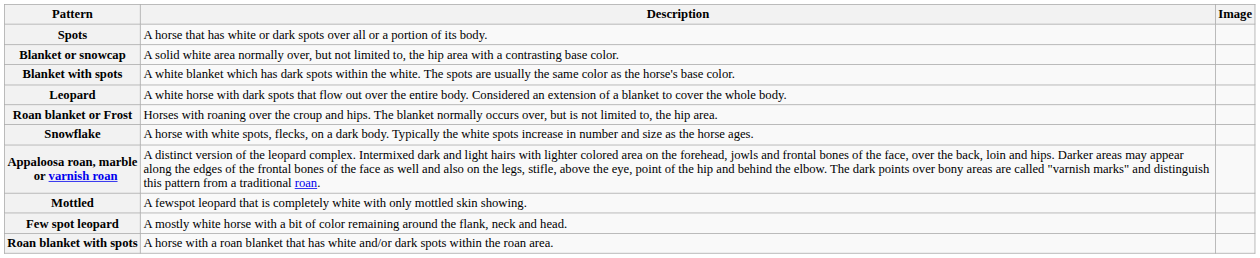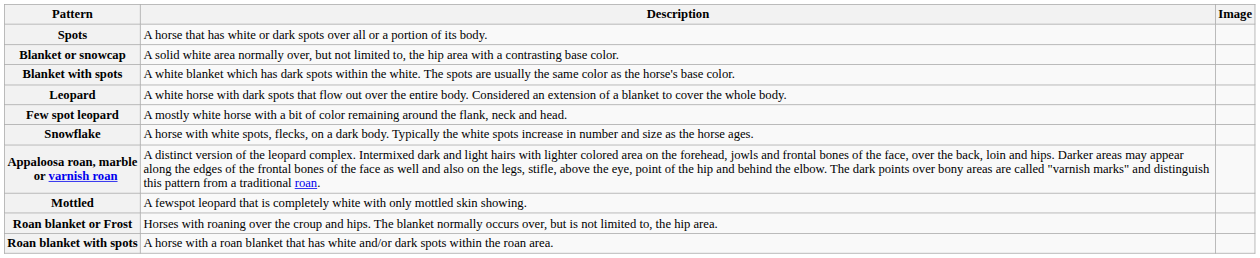 <table class="wikitable plainrowheaders" style="width: 100%; clear: right;">
 <tr>
 <th scope="col">Pattern</th>
 <th scope="col">Description</th>
 <th scope="col">Image</th>
 </tr>
 <tr>
 <th scope="row">Spots</th>
 <td>A horse that has white or dark spots over all or a portion of its body.</td>
 <td></td>
 </tr>
 <tr>
 <th scope="row">Blanket or snowcap</th>
 <td>A solid white area normally over, but not limited to, the hip area with a contrasting base color.</td>
 <td></td>
 </tr>
 <tr>
 <th scope="row">Blanket with spots</th>
 <td>A white blanket which has dark spots within the white. The spots are usually the same color as the horse's base color.</td>
 <td></td>
 </tr>
 <tr>
 <th scope="row">Leopard</th>
 <td>A white horse with dark spots that flow out over the entire body. Considered an extension of a blanket to cover the whole body.</td>
 <td></td>
 </tr>
 <tr>
-<th scope="row">Roan blanket or Frost</th>
-<td>Horses with roaning over the croup and hips. The blanket normally occurs over, but is not limited to, the hip area.</td>
+<th scope="row">Few spot leopard</th>
+<td>A mostly white horse with a bit of color remaining around the flank, neck and head.</td>
 <td></td>
 </tr>
 <tr>
 <th scope="row">Snowflake</th>
 <td>A horse with white spots, flecks, on a dark body. Typically the white spots increase in number and size as the horse ages.</td>
 <td></td>
 </tr>
 <tr>
 <th scope="row" style="white-space: nowrap;">Appaloosa roan, marble <br>   or <a href='#'>varnish roan</a></th>
 <td>A distinct version of the leopard complex. Intermixed dark and light hairs with lighter colored area on the forehead, jowls and frontal bones of the face, over the back, loin and hips. Darker areas may appear along the edges of the frontal bones of the face as well and also on the legs, stifle, above the eye, point of the hip and behind the elbow. The dark points over bony areas are called "varnish marks" and distinguish this pattern from a traditional <a href='#'>roan</a>.</td>
 <td></td>
 </tr>
 <tr>
 <th scope="row">Mottled</th>
 <td>A fewspot leopard that is completely white with only mottled skin showing.</td>
 <td></td>
 </tr>
 <tr>
-<th scope="row">Few spot leopard</th>
-<td>A mostly white horse with a bit of color remaining around the flank, neck and head.</td>
+<th scope="row">Roan blanket or Frost</th>
+<td>Horses with roaning over the croup and hips. The blanket normally occurs over, but is not limited to, the hip area.</td>
 <td></td>
 </tr>
 <tr>
 <th scope="row" style="white-space: nowrap;">Roan blanket with spots</th>
 <td>A horse with a roan blanket that has white and/or dark spots within the roan area.</td>
 <td></td>
 </tr>
 </table>
